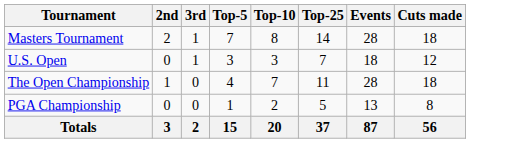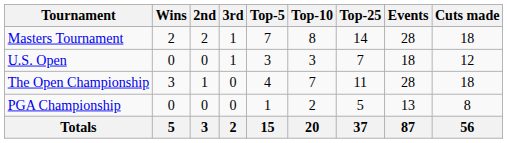 <table class=wikitable style=text-align:center>
 <tr>
 <th>Tournament</th>
+<th>Wins</th>
 <th>2nd</th>
 <th>3rd</th>
 <th>Top-5</th>
 <th>Top-10</th>
 <th>Top-25</th>
 <th>Events</th>
 <th>Cuts made</th>
 </tr>
 <tr>
 <td align=left><a href='#'>Masters Tournament</a></td>
 <td>2</td>
+<td>2</td>
 <td>1</td>
 <td>7</td>
 <td>8</td>
 <td>14</td>
 <td>28</td>
 <td>18</td>
 </tr>
 <tr>
 <td align=left><a href='#'>U.S. Open</a></td>
 <td>0</td>
+<td>0</td>
 <td>1</td>
 <td>3</td>
 <td>3</td>
 <td>7</td>
 <td>18</td>
 <td>12</td>
 </tr>
 <tr>
 <td align=left><a href='#'>The Open Championship</a></td>
+<td>3</td>
 <td>1</td>
 <td>0</td>
 <td>4</td>
 <td>7</td>
 <td>11</td>
 <td>28</td>
 <td>18</td>
 </tr>
 <tr>
 <td align=left><a href='#'>PGA Championship</a></td>
 <td>0</td>
 <td>0</td>
+<td>0</td>
 <td>1</td>
 <td>2</td>
 <td>5</td>
 <td>13</td>
 <td>8</td>
 </tr>
 <tr>
 <th>Totals</th>
+<th>5</th>
 <th>3</th>
 <th>2</th>
 <th>15</th>
 <th>20</th>
 <th>37</th>
 <th>87</th>
 <th>56</th>
 </tr>
 </table>
